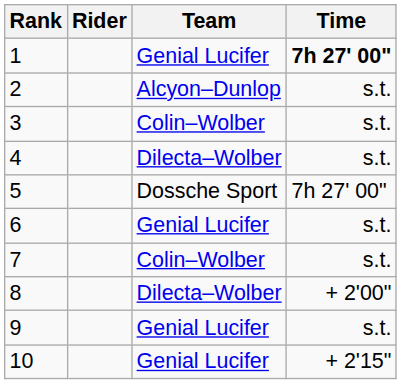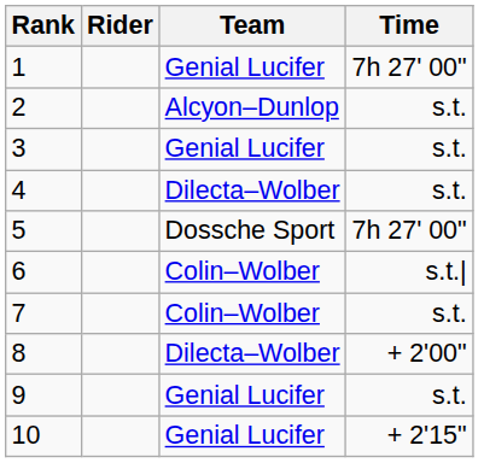 <table class="wikitable">
 <tr>
 <th scope="col">Rank</th>
 <th scope="col">Rider</th>
 <th scope="col">Team</th>
 <th scope="col">Time</th>
 </tr>
 <tr>
 <td>1</td>
 <td></td>
 <td><a href='#'>Genial Lucifer</a></td>
-<td><strong>7h 27' 00"</strong></td>
+<td>7h 27' 00"</td>
 </tr>
 <tr>
 <td>2</td>
 <td></td>
 <td><a href='#'>Alcyon–Dunlop</a></td>
 <td align=right>s.t.</td>
 </tr>
 <tr>
 <td>3</td>
 <td></td>
-<td><a href='#'>Colin–Wolber</a></td>
+<td><a href='#'>Genial Lucifer</a></td>
 <td align=right>s.t.</td>
 </tr>
 <tr>
 <td>4</td>
 <td></td>
 <td><a href='#'>Dilecta–Wolber</a></td>
 <td align=right>s.t.</td>
 </tr>
 <tr>
 <td>5</td>
 <td></td>
 <td>Dossche Sport</td>
 <td>7h 27' 00"</td>
 </tr>
 <tr>
 <td>6</td>
 <td></td>
-<td><a href='#'>Genial Lucifer</a></td>
-<td align=right>s.t.</td>
+<td><a href='#'>Colin–Wolber</a></td>
+<td align=right>s.t.|</td>
 </tr>
 <tr>
 <td>7</td>
 <td></td>
 <td><a href='#'>Colin–Wolber</a></td>
 <td align=right>s.t.</td>
 </tr>
 <tr>
 <td>8</td>
 <td></td>
 <td><a href='#'>Dilecta–Wolber</a></td>
 <td align=right>+ 2'00"</td>
 </tr>
 <tr>
 <td>9</td>
 <td></td>
 <td><a href='#'>Genial Lucifer</a></td>
 <td align=right>s.t.</td>
 </tr>
 <tr>
 <td>10</td>
 <td></td>
 <td><a href='#'>Genial Lucifer</a></td>
 <td align=right>+ 2'15"</td>
 </tr>
 </table>
